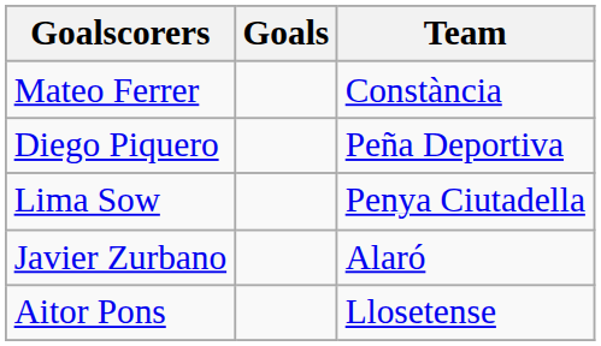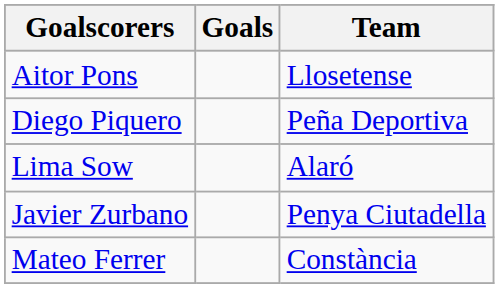 <table class="wikitable sortable" class="wikitable">
 <tr style="background:#ccc; text-align:center;">
 <th>Goalscorers</th>
 <th>Goals</th>
 <th>Team</th>
 </tr>
 <tr>
-<td> <a href='#'>Mateo Ferrer</a></td>
+<td> <a href='#'>Aitor Pons</a></td>
 <td></td>
-<td><a href='#'>Constància</a></td>
+<td><a href='#'>Llosetense</a></td>
 </tr>
 <tr>
 <td> <a href='#'>Diego Piquero</a></td>
 <td></td>
 <td><a href='#'>Peña Deportiva</a></td>
 </tr>
 <tr>
 <td> <a href='#'>Lima Sow</a></td>
 <td></td>
-<td><a href='#'>Penya Ciutadella</a></td>
+<td><a href='#'>Alaró</a></td>
 </tr>
 <tr>
 <td> <a href='#'>Javier Zurbano</a></td>
 <td></td>
-<td><a href='#'>Alaró</a></td>
+<td><a href='#'>Penya Ciutadella</a></td>
 </tr>
 <tr>
-<td> <a href='#'>Aitor Pons</a></td>
+<td> <a href='#'>Mateo Ferrer</a></td>
 <td></td>
-<td><a href='#'>Llosetense</a></td>
+<td><a href='#'>Constància</a></td>
 </tr>
 </table>
